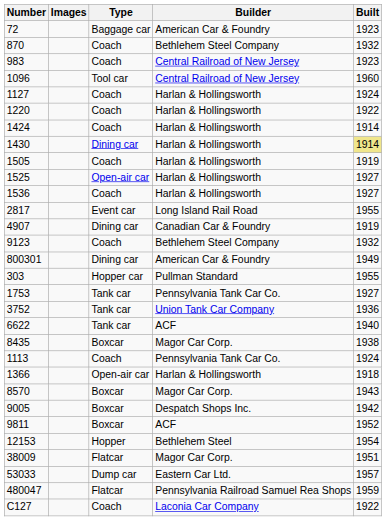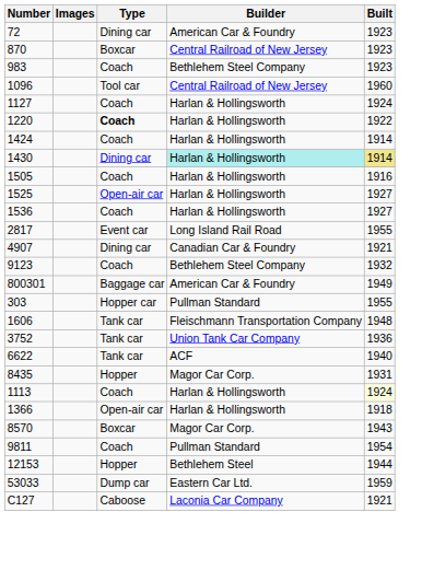 <table class="wikitable">
 <tr>
 <th>Number</th>
 <th>Images</th>
 <th>Type</th>
 <th>Builder</th>
 <th>Built</th>
 </tr>
 <tr>
 <td>72</td>
 <td></td>
-<td>Baggage car</td>
+<td>Dining car</td>
 <td>American Car & Foundry</td>
 <td>1923</td>
 </tr>
 <tr>
 <td>870</td>
 <td></td>
-<td>Coach</td>
-<td>Bethlehem Steel Company</td>
-<td>1932</td>
+<td>Boxcar</td>
+<td><a href='#'>Central Railroad of New Jersey</a></td>
+<td>1923</td>
 </tr>
 <tr>
 <td>983</td>
 <td></td>
 <td>Coach</td>
-<td><a href='#'>Central Railroad of New Jersey</a></td>
+<td>Bethlehem Steel Company</td>
 <td>1923</td>
 </tr>
 <tr>
 <td>1096</td>
 <td></td>
 <td>Tool car</td>
 <td><a href='#'>Central Railroad of New Jersey</a></td>
 <td>1960</td>
 </tr>
 <tr>
 <td>1127</td>
 <td></td>
 <td>Coach</td>
 <td>Harlan & Hollingsworth</td>
 <td>1924</td>
 </tr>
 <tr>
 <td>1220</td>
 <td></td>
-<td>Coach</td>
+<td><strong>Coach</strong></td>
 <td>Harlan & Hollingsworth</td>
 <td>1922</td>
 </tr>
 <tr>
 <td>1424</td>
 <td></td>
 <td>Coach</td>
 <td>Harlan & Hollingsworth</td>
 <td>1914</td>
 </tr>
 <tr>
 <td>1430</td>
 <td></td>
 <td><a href='#'>Dining car</a></td>
-<td>Harlan & Hollingsworth</td>
+<td style="background: paleturquoise;">Harlan & Hollingsworth</td>
 <td style="background: khaki;">1914</td>
 </tr>
 <tr>
 <td>1505</td>
 <td></td>
 <td>Coach</td>
 <td>Harlan & Hollingsworth</td>
-<td>1919</td>
+<td>1916</td>
 </tr>
 <tr>
 <td>1525</td>
 <td></td>
 <td><a href='#'>Open-air car</a></td>
 <td>Harlan & Hollingsworth</td>
 <td>1927</td>
 </tr>
 <tr>
 <td>1536</td>
 <td></td>
 <td>Coach</td>
 <td>Harlan & Hollingsworth</td>
 <td>1927</td>
 </tr>
 <tr>
 <td>2817</td>
 <td></td>
 <td>Event car</td>
 <td>Long Island Rail Road</td>
 <td>1955</td>
 </tr>
 <tr>
 <td>4907</td>
 <td></td>
 <td>Dining car</td>
 <td>Canadian Car & Foundry</td>
-<td>1919</td>
+<td>1921</td>
 </tr>
 <tr>
 <td>9123</td>
 <td></td>
 <td>Coach</td>
 <td>Bethlehem Steel Company</td>
 <td>1932</td>
 </tr>
 <tr>
 <td>800301</td>
 <td></td>
-<td>Dining car</td>
+<td>Baggage car</td>
 <td>American Car & Foundry</td>
 <td>1949</td>
 </tr>
 <tr>
 <td>303</td>
 <td></td>
 <td>Hopper car</td>
 <td>Pullman Standard</td>
 <td>1955</td>
 </tr>
 <tr>
-<td>1753</td>
+<td>1606</td>
 <td></td>
 <td>Tank car</td>
-<td>Pennsylvania Tank Car Co.</td>
-<td>1927</td>
+<td>Fleischmann Transportation Company</td>
+<td>1948</td>
 </tr>
 <tr>
 <td>3752</td>
 <td></td>
 <td>Tank car</td>
 <td><a href='#'>Union Tank Car Company</a></td>
 <td>1936</td>
 </tr>
 <tr>
 <td>6622</td>
 <td></td>
 <td>Tank car</td>
 <td>ACF</td>
 <td>1940</td>
 </tr>
 <tr>
 <td>8435</td>
 <td></td>
-<td>Boxcar</td>
+<td>Hopper</td>
 <td>Magor Car Corp.</td>
-<td>1938</td>
+<td>1931</td>
 </tr>
 <tr>
 <td>1113</td>
 <td></td>
 <td>Coach</td>
-<td>Pennsylvania Tank Car Co.</td>
-<td>1924</td>
+<td>Harlan & Hollingsworth</td>
+<td style="background: lightyellow;">1924</td>
 </tr>
 <tr>
 <td>1366</td>
 <td></td>
 <td>Open-air car</td>
 <td>Harlan & Hollingsworth</td>
 <td>1918</td>
 </tr>
 <tr>
 <td>8570</td>
 <td></td>
 <td>Boxcar</td>
 <td>Magor Car Corp.</td>
 <td>1943</td>
 </tr>
 <tr>
-<td>9005</td>
-<td></td>
-<td>Boxcar</td>
-<td>Despatch Shops Inc.</td>
-<td>1942</td>
-</tr>
-<tr>
 <td>9811</td>
 <td></td>
-<td>Boxcar</td>
-<td>ACF</td>
-<td>1952</td>
+<td>Coach</td>
+<td>Pullman Standard</td>
+<td>1954</td>
 </tr>
 <tr>
 <td>12153</td>
 <td></td>
 <td>Hopper</td>
 <td>Bethlehem Steel</td>
-<td>1954</td>
-</tr>
-<tr>
-<td>38009</td>
-<td></td>
-<td>Flatcar</td>
-<td>Magor Car Corp.</td>
-<td>1951</td>
+<td>1944</td>
 </tr>
 <tr>
 <td>53033</td>
 <td></td>
 <td>Dump car</td>
 <td>Eastern Car Ltd.</td>
-<td>1957</td>
-</tr>
-<tr>
-<td>480047</td>
-<td></td>
-<td>Flatcar</td>
-<td>Pennsylvania Railroad Samuel Rea Shops</td>
 <td>1959</td>
 </tr>
 <tr>
 <td>C127</td>
 <td></td>
-<td>Coach</td>
+<td>Caboose</td>
 <td><a href='#'>Laconia Car Company</a></td>
-<td>1922</td>
+<td>1921</td>
 </tr>
 </table>
